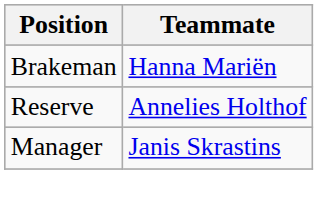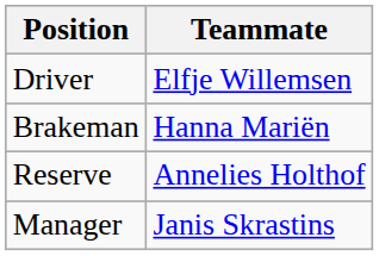 <table class="wikitable">
 <tr>
 <th>Position</th>
 <th>Teammate</th>
+</tr>
+<tr>
+<td>Driver</td>
+<td><a href='#'>Elfje Willemsen</a></td>
 </tr>
 <tr>
 <td>Brakeman</td>
 <td><a href='#'>Hanna Mariën</a></td>
 </tr>
 <tr>
 <td>Reserve</td>
 <td><a href='#'>Annelies Holthof</a></td>
 </tr>
 <tr>
 <td>Manager</td>
 <td><a href='#'>Janis Skrastins</a></td>
 </tr>
 </table>
